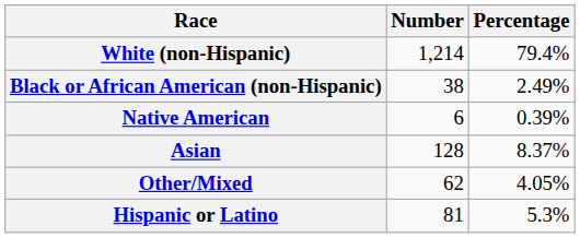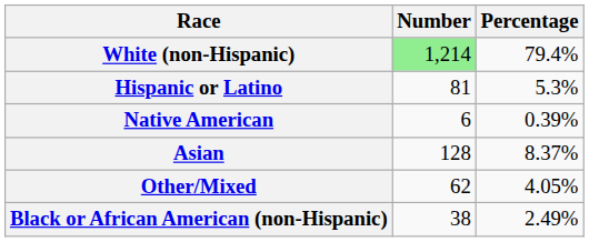 <table class="wikitable" style="text-align:right">
 <tr>
 <th scope="col">Race</th>
 <th scope="col">Number</th>
 <th scope="col">Percentage</th>
 </tr>
 <tr>
 <th scope="row"><a href='#'>White</a> (non-Hispanic)</th>
-<td>1,214</td>
+<td style="background: lightgreen;">1,214</td>
 <td>79.4%</td>
 </tr>
 <tr>
-<th scope="row"><a href='#'>Black or African American</a> (non-Hispanic)</th>
-<td>38</td>
-<td>2.49%</td>
+<th scope="row"><a href='#'>Hispanic</a> or <a href='#'>Latino</a></th>
+<td>81</td>
+<td>5.3%</td>
 </tr>
 <tr>
 <th scope="row"><a href='#'>Native American</a></th>
 <td>6</td>
 <td>0.39%</td>
 </tr>
 <tr>
 <th scope="row"><a href='#'>Asian</a></th>
 <td>128</td>
 <td>8.37%</td>
 </tr>
 <tr>
 <th scope="row"><a href='#'>Other/Mixed</a></th>
 <td>62</td>
 <td>4.05%</td>
 </tr>
 <tr>
-<th scope="row"><a href='#'>Hispanic</a> or <a href='#'>Latino</a></th>
-<td>81</td>
-<td>5.3%</td>
+<th scope="row"><a href='#'>Black or African American</a> (non-Hispanic)</th>
+<td>38</td>
+<td>2.49%</td>
 </tr>
 </table>
